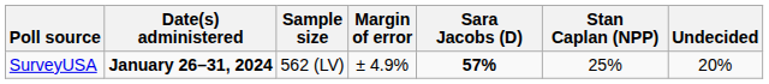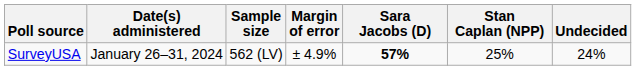 <table class="wikitable" style="font-size:90%;text-align:center;">
 <tr style="vertical-align:bottom">
 <th>Poll source</th>
 <th>Date(s)<br>administered</th>
 <th>Sample<br>size</th>
 <th>Margin<br>of error</th>
 <th style="width:100px;">Sara<br>Jacobs (D)</th>
 <th style="width:100px;">Stan<br>Caplan (NPP)</th>
 <th>Undecided</th>
 </tr>
 <tr>
 <td style="text-align:left;"><a href='#'>SurveyUSA</a></td>
-<td><strong>January 26–31, 2024</strong></td>
+<td>January 26–31, 2024</td>
 <td>562 (LV)</td>
 <td>± 4.9%</td>
 <td><strong>57%</strong></td>
 <td>25%</td>
-<td>20%</td>
+<td>24%</td>
 </tr>
 </table>
